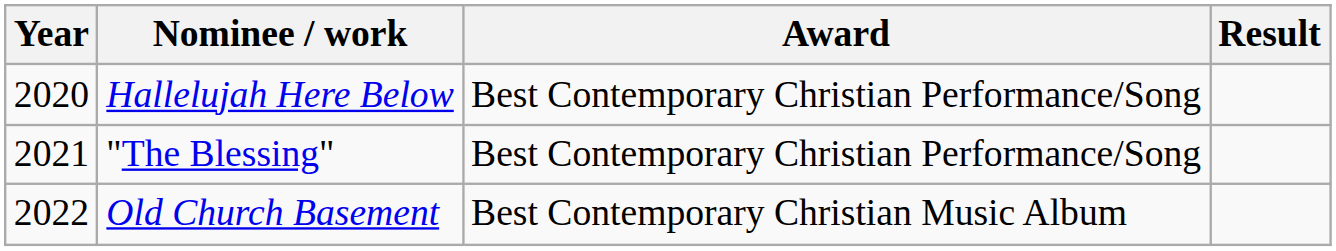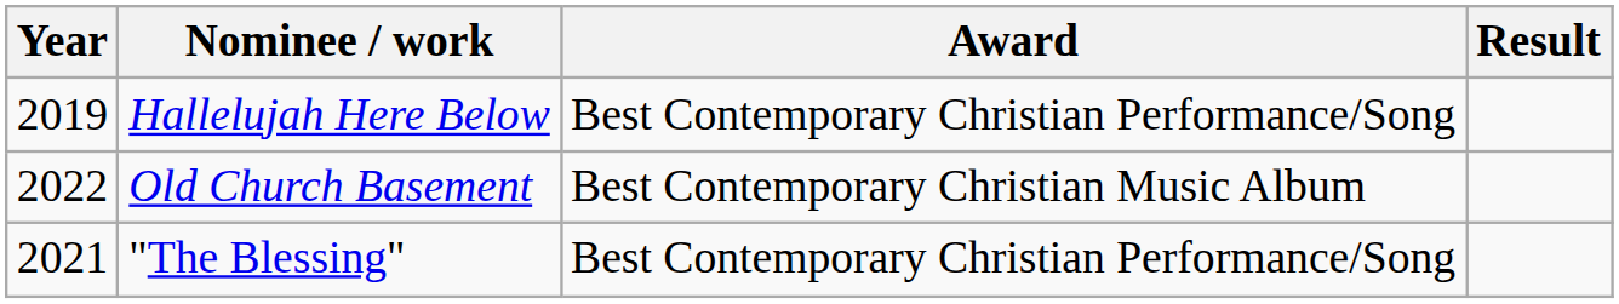 <table class="wikitable">
 <tr>
 <th>Year</th>
 <th>Nominee / work</th>
 <th>Award</th>
 <th>Result</th>
 </tr>
 <tr>
-<td>2020</td>
+<td>2019</td>
 <td><em><a href='#'>Hallelujah Here Below</a></em></td>
-<td>Best Contemporary Christian Performance/Song</td>
-<td></td>
-</tr>
-<tr>
-<td>2021</td>
-<td>"<a href='#'>The Blessing</a>" <br> </td>
 <td>Best Contemporary Christian Performance/Song</td>
 <td></td>
 </tr>
 <tr>
 <td>2022</td>
 <td><em><a href='#'>Old Church Basement</a></em></td>
 <td>Best Contemporary Christian Music Album</td>
 <td></td>
 </tr>
+<tr>
+<td>2021</td>
+<td>"<a href='#'>The Blessing</a>" <br> </td>
+<td>Best Contemporary Christian Performance/Song</td>
+<td></td>
+</tr>
 </table>
